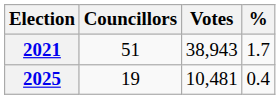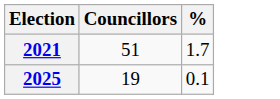 <table class="wikitable">
 <tr>
 <th>Election</th>
 <th>Councillors</th>
-<th>Votes</th>
 <th>%</th>
 </tr>
 <tr>
 <th><a href='#'>2021</a></th>
 <td style="text-align:center;">51</td>
-<td>38,943</td>
 <td>1.7</td>
 </tr>
 <tr>
 <th><a href='#'>2025</a></th>
 <td style="text-align:center;">19</td>
-<td>10,481</td>
-<td>0.4</td>
+<td>0.1</td>
 </tr>
 </table>
